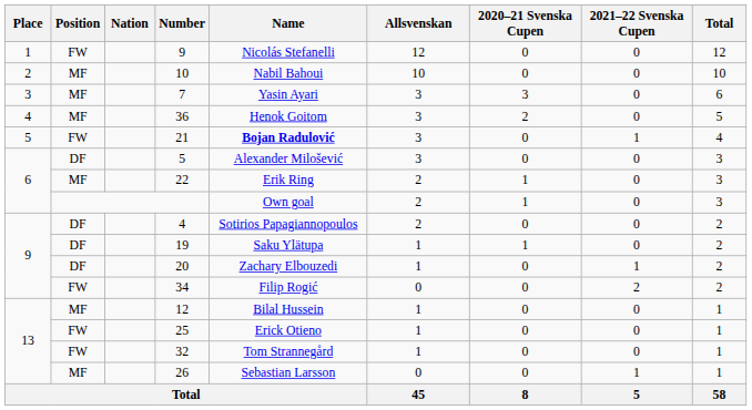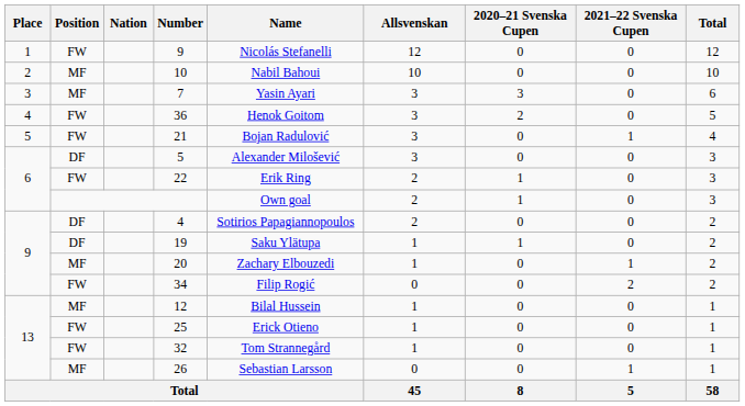 <table class="wikitable" style="font-size: 95%; text-align: center;">
 <tr>
 <th width=60>Place</th>
 <th width=60>Position</th>
 <th width=60>Nation</th>
 <th width=60>Number</th>
 <th width=250>Name</th>
 <th width=150>Allsvenskan</th>
 <th width=200>2020–21 Svenska Cupen</th>
 <th width=200>2021–22 Svenska Cupen</th>
 <th width=80>Total</th>
 </tr>
 <tr>
 <td>1</td>
 <td>FW</td>
 <td></td>
 <td>9</td>
 <td><a href='#'>Nicolás Stefanelli</a></td>
 <td>12</td>
 <td>0</td>
 <td>0</td>
 <td>12</td>
 </tr>
 <tr>
 <td>2</td>
 <td>MF</td>
 <td></td>
 <td>10</td>
 <td><a href='#'>Nabil Bahoui</a></td>
 <td>10</td>
 <td>0</td>
 <td>0</td>
 <td>10</td>
 </tr>
 <tr>
 <td>3</td>
 <td>MF</td>
 <td></td>
 <td>7</td>
 <td><a href='#'>Yasin Ayari</a></td>
 <td>3</td>
 <td>3</td>
 <td>0</td>
 <td>6</td>
 </tr>
 <tr>
 <td>4</td>
-<td>MF</td>
+<td>FW</td>
 <td></td>
 <td>36</td>
 <td><a href='#'>Henok Goitom</a></td>
 <td>3</td>
 <td>2</td>
 <td>0</td>
 <td>5</td>
 </tr>
 <tr>
 <td>5</td>
 <td>FW</td>
 <td></td>
 <td>21</td>
-<td><strong><a href='#'>Bojan Radulović</a></strong></td>
+<td><a href='#'>Bojan Radulović</a></td>
 <td>3</td>
 <td>0</td>
 <td>1</td>
 <td>4</td>
 </tr>
 <tr>
 <td rowspan="3">6</td>
 <td>DF</td>
 <td></td>
 <td>5</td>
 <td><a href='#'>Alexander Milošević</a></td>
 <td>3</td>
 <td>0</td>
 <td>0</td>
 <td>3</td>
 </tr>
 <tr>
-<td>MF</td>
+<td>FW</td>
 <td></td>
 <td>22</td>
 <td><a href='#'>Erik Ring</a></td>
 <td>2</td>
 <td>1</td>
 <td>0</td>
 <td>3</td>
 </tr>
 <tr>
 <td colspan="3"></td>
 <td><a href='#'>Own goal</a></td>
 <td>2</td>
 <td>1</td>
 <td>0</td>
 <td>3</td>
 </tr>
 <tr>
 <td rowspan="4">9</td>
 <td>DF</td>
 <td></td>
 <td>4</td>
 <td><a href='#'>Sotirios Papagiannopoulos</a></td>
 <td>2</td>
 <td>0</td>
 <td>0</td>
 <td>2</td>
 </tr>
 <tr>
 <td>DF</td>
 <td></td>
 <td>19</td>
 <td><a href='#'>Saku Ylätupa</a></td>
 <td>1</td>
 <td>1</td>
 <td>0</td>
 <td>2</td>
 </tr>
 <tr>
-<td>DF</td>
+<td>MF</td>
 <td></td>
 <td>20</td>
 <td><a href='#'>Zachary Elbouzedi</a></td>
 <td>1</td>
 <td>0</td>
 <td>1</td>
 <td>2</td>
 </tr>
 <tr>
 <td>FW</td>
 <td></td>
 <td>34</td>
 <td><a href='#'>Filip Rogić</a></td>
 <td>0</td>
 <td>0</td>
 <td>2</td>
 <td>2</td>
 </tr>
 <tr>
 <td rowspan="4">13</td>
 <td>MF</td>
 <td></td>
 <td>12</td>
 <td><a href='#'>Bilal Hussein</a></td>
 <td>1</td>
 <td>0</td>
 <td>0</td>
 <td>1</td>
 </tr>
 <tr>
 <td>FW</td>
 <td></td>
 <td>25</td>
 <td><a href='#'>Erick Otieno</a></td>
 <td>1</td>
 <td>0</td>
 <td>0</td>
 <td>1</td>
 </tr>
 <tr>
 <td>FW</td>
 <td></td>
 <td>32</td>
 <td><a href='#'>Tom Strannegård</a></td>
 <td>1</td>
 <td>0</td>
 <td>0</td>
 <td>1</td>
 </tr>
 <tr>
 <td>MF</td>
 <td></td>
 <td>26</td>
 <td><a href='#'>Sebastian Larsson</a></td>
 <td>0</td>
 <td>0</td>
 <td>1</td>
 <td>1</td>
 </tr>
 <tr>
 <th colspan=5>Total</th>
 <th>45</th>
 <th>8</th>
 <th>5</th>
 <th>58</th>
 </tr>
 </table>
